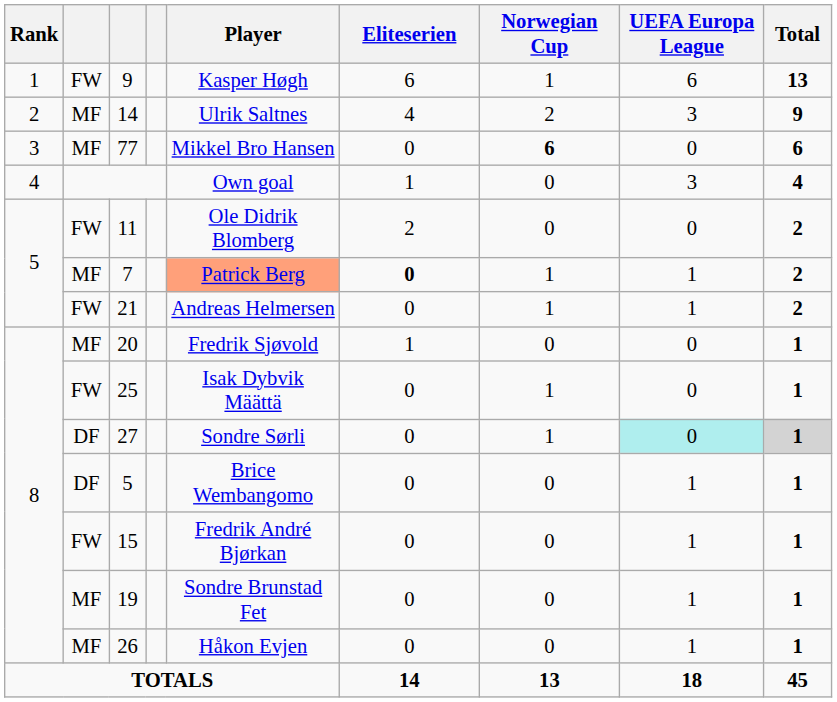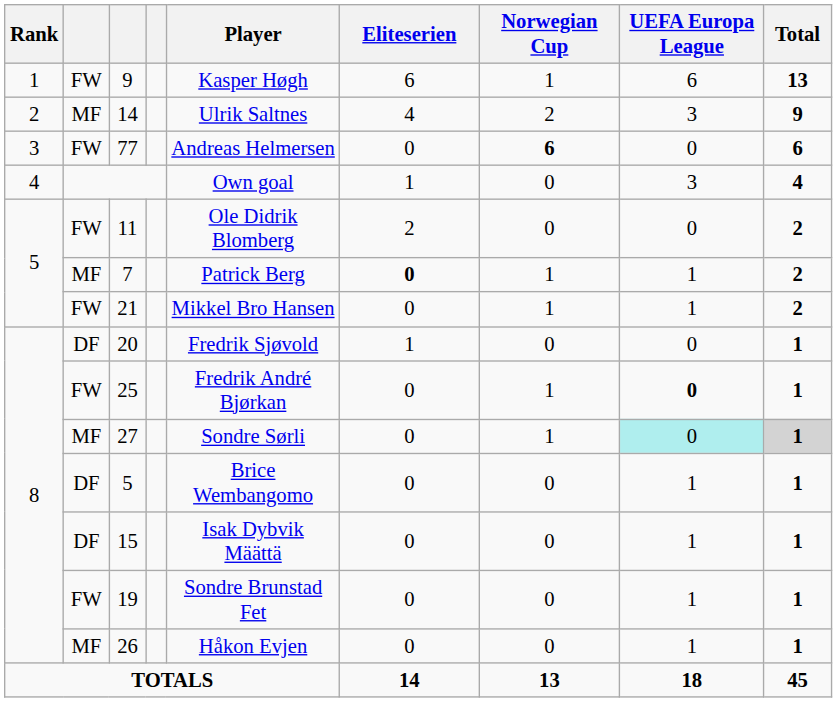 <table class="wikitable" style="font-size: 95%; text-align: center;">
 <tr>
 <th width=40>Rank</th>
 <th width=40></th>
 <th width=40></th>
 <th width=40></th>
 <th width=250>Player</th>
 <th width=200><a href='#'>Eliteserien</a></th>
 <th width=200><a href='#'>Norwegian Cup</a></th>
 <th width=300><a href='#'>UEFA Europa League</a></th>
 <th width=80><strong>Total</strong></th>
 </tr>
 <tr>
 <td>1</td>
 <td>FW</td>
 <td>9</td>
 <td></td>
 <td><a href='#'>Kasper Høgh</a></td>
 <td>6</td>
 <td>1</td>
 <td>6</td>
 <td><strong>13</strong></td>
 </tr>
 <tr>
 <td>2</td>
 <td>MF</td>
 <td>14</td>
 <td></td>
 <td><a href='#'>Ulrik Saltnes</a></td>
 <td>4</td>
 <td>2</td>
 <td>3</td>
 <td><strong>9</strong></td>
 </tr>
 <tr>
 <td>3</td>
-<td>MF</td>
+<td>FW</td>
 <td>77</td>
 <td></td>
-<td><a href='#'>Mikkel Bro Hansen</a></td>
+<td><a href='#'>Andreas Helmersen</a></td>
 <td>0</td>
 <td><strong>6</strong></td>
 <td>0</td>
 <td><strong>6</strong></td>
 </tr>
 <tr>
 <td>4</td>
 <td colspan="3"></td>
 <td><a href='#'>Own goal</a></td>
 <td>1</td>
 <td>0</td>
 <td>3</td>
 <td><strong>4</strong></td>
 </tr>
 <tr>
 <td rowspan="3">5</td>
 <td>FW</td>
 <td>11</td>
 <td></td>
 <td><a href='#'>Ole Didrik Blomberg</a></td>
 <td>2</td>
 <td>0</td>
 <td>0</td>
 <td><strong>2</strong></td>
 </tr>
 <tr>
 <td>MF</td>
 <td>7</td>
 <td></td>
-<td style="background: lightsalmon;"><a href='#'>Patrick Berg</a></td>
+<td><a href='#'>Patrick Berg</a></td>
 <td><strong>0</strong></td>
 <td>1</td>
 <td>1</td>
 <td><strong>2</strong></td>
 </tr>
 <tr>
 <td>FW</td>
 <td>21</td>
 <td></td>
-<td><a href='#'>Andreas Helmersen</a></td>
+<td><a href='#'>Mikkel Bro Hansen</a></td>
 <td>0</td>
 <td>1</td>
 <td>1</td>
 <td><strong>2</strong></td>
 </tr>
 <tr>
 <td rowspan="7">8</td>
-<td>MF</td>
+<td>DF</td>
 <td>20</td>
 <td></td>
 <td><a href='#'>Fredrik Sjøvold</a></td>
 <td>1</td>
 <td>0</td>
 <td>0</td>
 <td><strong>1</strong></td>
 </tr>
 <tr>
 <td>FW</td>
 <td>25</td>
 <td></td>
-<td><a href='#'>Isak Dybvik Määttä</a></td>
+<td><a href='#'>Fredrik André Bjørkan</a></td>
 <td>0</td>
 <td>1</td>
-<td>0</td>
+<td><strong>0</strong></td>
 <td><strong>1</strong></td>
 </tr>
 <tr>
-<td>DF</td>
+<td>MF</td>
 <td>27</td>
 <td></td>
 <td><a href='#'>Sondre Sørli</a></td>
 <td>0</td>
 <td>1</td>
 <td style="background: paleturquoise;">0</td>
 <td style="background: lightgrey;"><strong>1</strong></td>
 </tr>
 <tr>
 <td>DF</td>
 <td>5</td>
 <td></td>
 <td><a href='#'>Brice Wembangomo</a></td>
 <td>0</td>
 <td>0</td>
 <td>1</td>
 <td><strong>1</strong></td>
 </tr>
 <tr>
-<td>FW</td>
+<td>DF</td>
 <td>15</td>
 <td></td>
-<td><a href='#'>Fredrik André Bjørkan</a></td>
+<td><a href='#'>Isak Dybvik Määttä</a></td>
 <td>0</td>
 <td>0</td>
 <td>1</td>
 <td><strong>1</strong></td>
 </tr>
 <tr>
-<td>MF</td>
+<td>FW</td>
 <td>19</td>
 <td></td>
 <td><a href='#'>Sondre Brunstad Fet</a></td>
 <td>0</td>
 <td>0</td>
 <td>1</td>
 <td><strong>1</strong></td>
 </tr>
 <tr>
 <td>MF</td>
 <td>26</td>
 <td></td>
 <td><a href='#'>Håkon Evjen</a></td>
 <td>0</td>
 <td>0</td>
 <td>1</td>
 <td><strong>1</strong></td>
 </tr>
 <tr>
 <td colspan="5"><strong>TOTALS</strong></td>
 <td><strong>14</strong></td>
 <td><strong>13</strong></td>
 <td><strong>18</strong></td>
 <td><strong>45</strong></td>
 </tr>
 </table>
